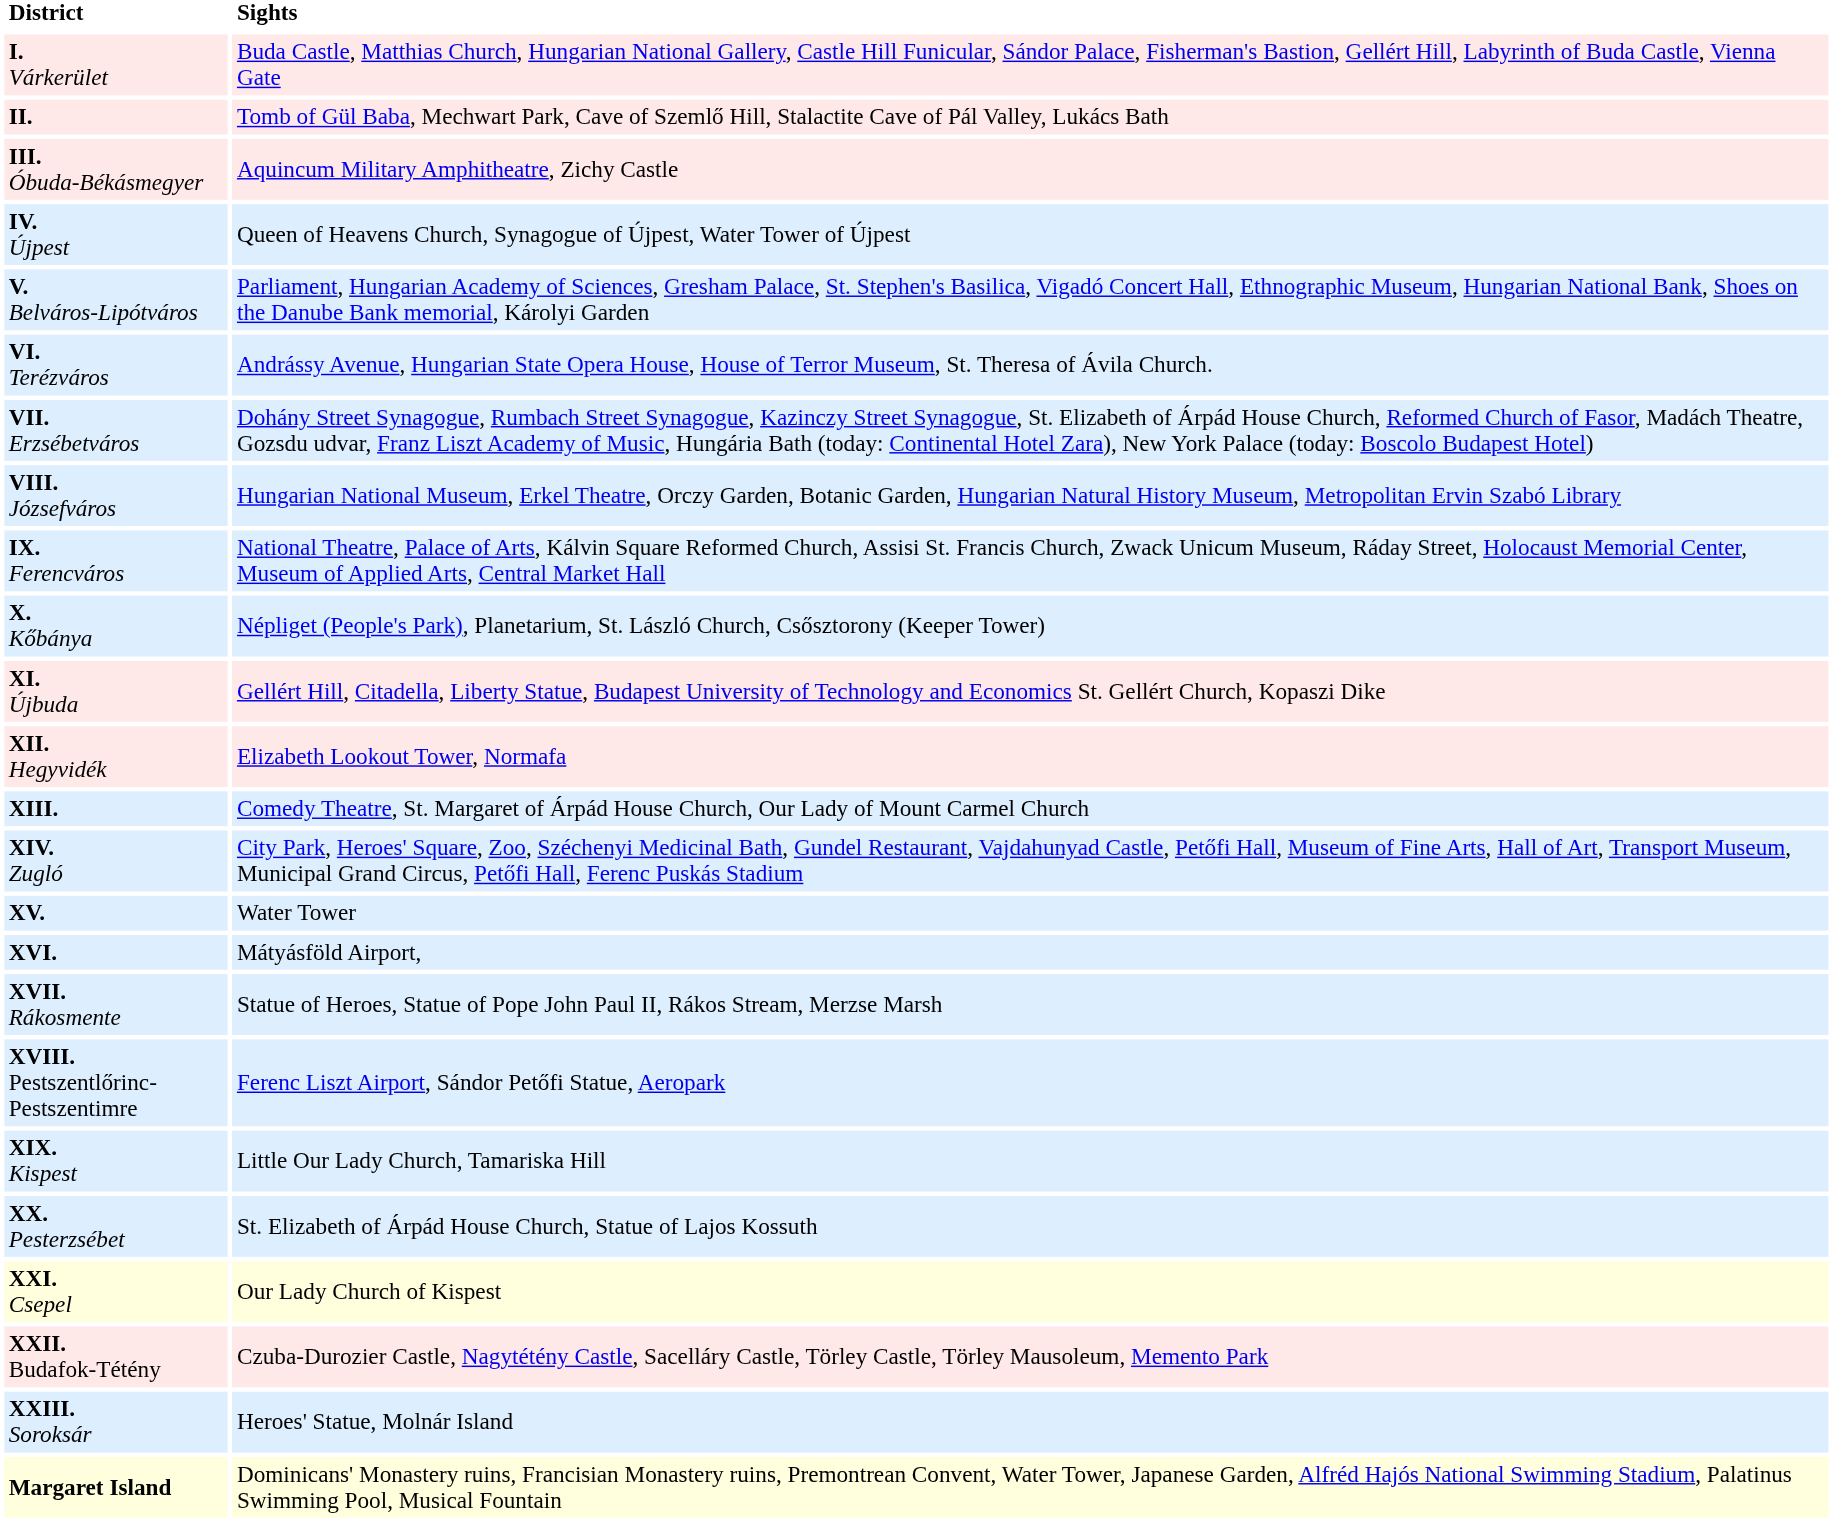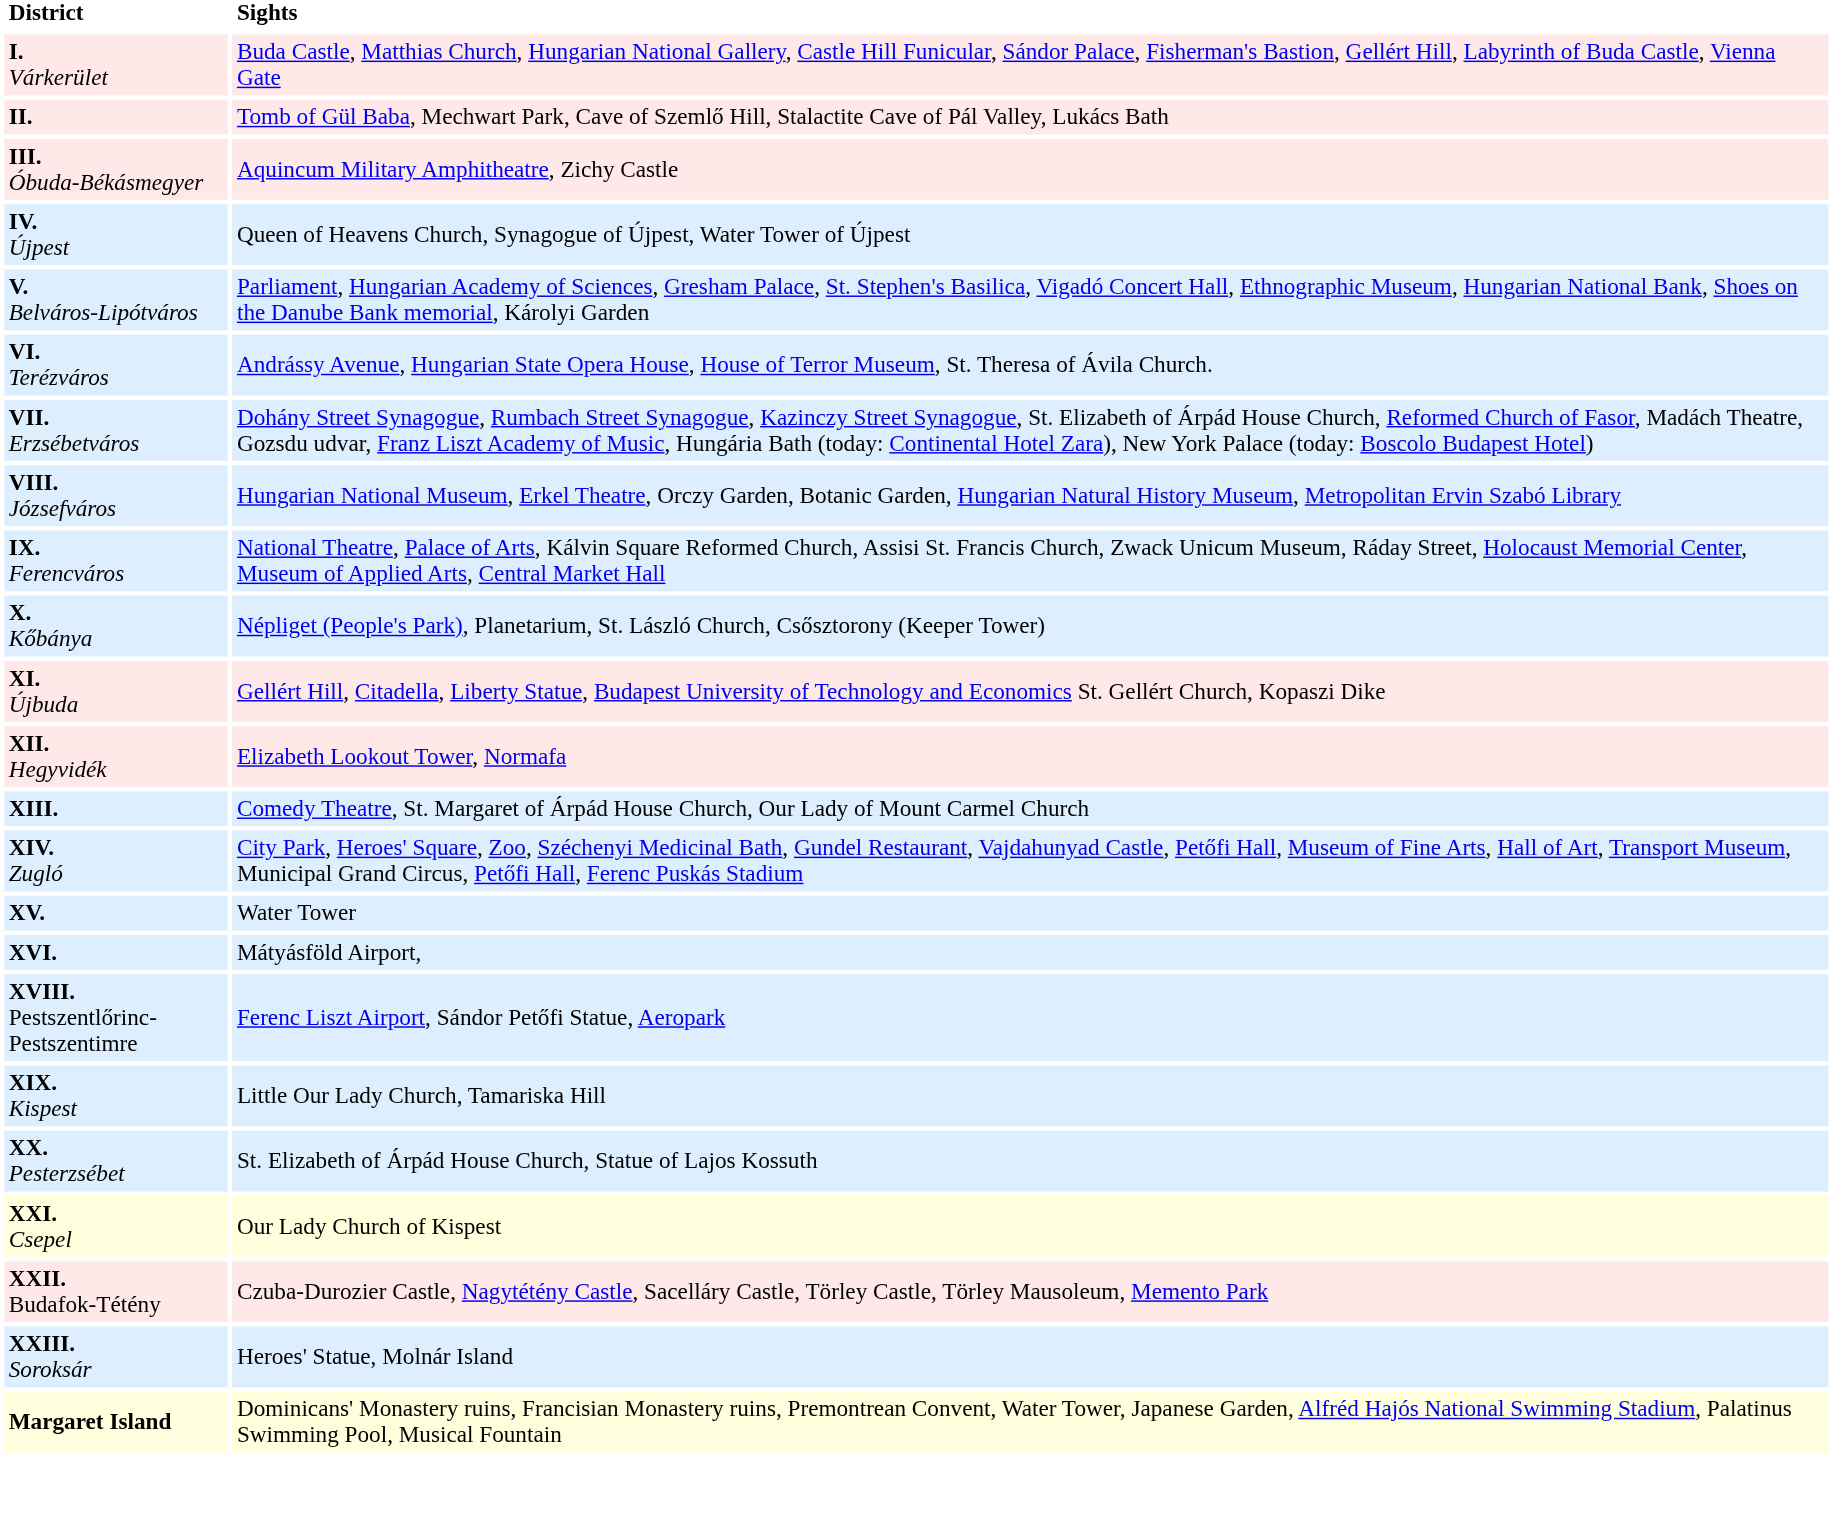 <table border=0 cellpadding=3 cellspacing=3>
 <tr ----bgcolor=lightgrey>
 <td><strong>District</strong></td>
 <td><strong>Sights</strong></td>
 </tr>
 <tr ---- bgcolor=#FFE8E8>
 <td><strong>I.</strong><br><em>Várkerület</em></td>
 <td><a href='#'>Buda Castle</a>, <a href='#'>Matthias Church</a>, <a href='#'>Hungarian National Gallery</a>, <a href='#'>Castle Hill Funicular</a>, <a href='#'>Sándor Palace</a>, <a href='#'>Fisherman's Bastion</a>, <a href='#'>Gellért Hill</a>, <a href='#'>Labyrinth of Buda Castle</a>, <a href='#'>Vienna Gate</a></td>
 </tr>
 <tr ---- bgcolor=#FFE8E8>
 <td><strong>II.</strong></td>
 <td><a href='#'>Tomb of Gül Baba</a>, Mechwart Park, Cave of Szemlő Hill, Stalactite Cave of Pál Valley, Lukács Bath</td>
 </tr>
 <tr ---- bgcolor=#FFE8E8>
 <td><strong>III.</strong><br><em>Óbuda-Békásmegyer</em></td>
 <td><a href='#'>Aquincum Military Amphitheatre</a>, Zichy Castle</td>
 </tr>
 <tr ---- bgcolor=#DDEEFF>
 <td><strong>IV.</strong><br><em>Újpest</em></td>
 <td>Queen of Heavens Church, Synagogue of Újpest, Water Tower of Újpest</td>
 </tr>
 <tr ---- bgcolor=#DDEEFF>
 <td><strong>V.</strong><br><em>Belváros-Lipótváros</em></td>
 <td><a href='#'>Parliament</a>, <a href='#'>Hungarian Academy of Sciences</a>, <a href='#'>Gresham Palace</a>, <a href='#'>St. Stephen's Basilica</a>, <a href='#'>Vigadó Concert Hall</a>, <a href='#'>Ethnographic Museum</a>, <a href='#'>Hungarian National Bank</a>, <a href='#'>Shoes on the Danube Bank memorial</a>, Károlyi Garden</td>
 </tr>
 <tr ---- bgcolor=#DDEEFF>
 <td><strong>VI.</strong><br><em>Terézváros</em></td>
 <td><a href='#'>Andrássy Avenue</a>, <a href='#'>Hungarian State Opera House</a>, <a href='#'>House of Terror Museum</a>, St. Theresa of Ávila Church.</td>
 </tr>
 <tr ---- bgcolor=#DDEEFF>
 <td><strong>VII.</strong><br><em>Erzsébetváros</em></td>
 <td><a href='#'>Dohány Street Synagogue</a>, <a href='#'>Rumbach Street Synagogue</a>, <a href='#'>Kazinczy Street Synagogue</a>, St. Elizabeth of Árpád House Church, <a href='#'>Reformed Church of Fasor</a>, Madách Theatre, Gozsdu udvar, <a href='#'>Franz Liszt Academy of Music</a>, Hungária Bath (today: <a href='#'>Continental Hotel Zara</a>), New York Palace (today: <a href='#'>Boscolo Budapest Hotel</a>)</td>
 </tr>
 <tr ---- bgcolor=#DDEEFF>
 <td><strong>VIII.</strong><br><em>Józsefváros</em></td>
 <td><a href='#'>Hungarian National Museum</a>, <a href='#'>Erkel Theatre</a>, Orczy Garden, Botanic Garden, <a href='#'>Hungarian Natural History Museum</a>, <a href='#'>Metropolitan Ervin Szabó Library</a></td>
 </tr>
 <tr ---- bgcolor=#DDEEFF>
 <td><strong>IX.</strong><br><em>Ferencváros</em></td>
 <td><a href='#'>National Theatre</a>, <a href='#'>Palace of Arts</a>, Kálvin Square Reformed Church, Assisi St. Francis Church, Zwack Unicum Museum, Ráday Street, <a href='#'>Holocaust Memorial Center</a>, <a href='#'>Museum of Applied Arts</a>, <a href='#'>Central Market Hall</a></td>
 </tr>
 <tr ---- bgcolor=#DDEEFF>
 <td><strong>X.</strong><br><em>Kőbánya</em></td>
 <td><a href='#'>Népliget (People's Park)</a>, Planetarium, St. László Church, Csősztorony (Keeper Tower)</td>
 </tr>
 <tr ---- bgcolor=#FFE8E8>
 <td><strong>XI.</strong><br><em>Újbuda</em></td>
 <td><a href='#'>Gellért Hill</a>, <a href='#'>Citadella</a>, <a href='#'>Liberty Statue</a>, <a href='#'>Budapest University of Technology and Economics</a> St. Gellért Church, Kopaszi Dike</td>
 </tr>
 <tr ---- bgcolor=#FFE8E8>
 <td><strong>XII.</strong><br><em>Hegyvidék</em></td>
 <td><a href='#'>Elizabeth Lookout Tower</a>, <a href='#'>Normafa</a></td>
 </tr>
 <tr ---- bgcolor=#DDEEFF>
 <td><strong>XIII.</strong></td>
 <td><a href='#'>Comedy Theatre</a>, St. Margaret of Árpád House Church, Our Lady of Mount Carmel Church</td>
 </tr>
 <tr ---- bgcolor=#DDEEFF>
 <td><strong>XIV.</strong><br><em>Zugló</em></td>
 <td><a href='#'>City Park</a>, <a href='#'>Heroes' Square</a>, <a href='#'>Zoo</a>, <a href='#'>Széchenyi Medicinal Bath</a>, <a href='#'>Gundel Restaurant</a>, <a href='#'>Vajdahunyad Castle</a>, <a href='#'>Petőfi Hall</a>, <a href='#'>Museum of Fine Arts</a>, <a href='#'>Hall of Art</a>, <a href='#'>Transport Museum</a>, Municipal Grand Circus, <a href='#'>Petőfi Hall</a>, <a href='#'>Ferenc Puskás Stadium</a></td>
 </tr>
 <tr ---- bgcolor=#DDEEFF>
 <td><strong>XV.</strong></td>
 <td>Water Tower</td>
 </tr>
 <tr ---- bgcolor=#DDEEFF>
 <td><strong>XVI.</strong></td>
 <td>Mátyásföld Airport,</td>
 </tr>
 <tr ---- bgcolor=#DDEEFF>
-<td><strong>XVII.</strong><br><em>Rákosmente</em></td>
-<td>Statue of Heroes, Statue of Pope John Paul II, Rákos Stream, Merzse Marsh</td>
-</tr>
-<tr ---- bgcolor=#DDEEFF>
 <td><strong>XVIII.</strong><br>Pestszentlőrinc-Pestszentimre</td>
 <td><a href='#'>Ferenc Liszt Airport</a>, Sándor Petőfi Statue, <a href='#'>Aeropark</a></td>
 </tr>
 <tr ---- bgcolor=#DDEEFF>
 <td><strong>XIX.</strong><br><em>Kispest</em></td>
 <td>Little Our Lady Church, Tamariska Hill</td>
 </tr>
 <tr ---- bgcolor=#DDEEFF>
 <td><strong>XX.</strong><br><em>Pesterzsébet</em></td>
 <td>St. Elizabeth of Árpád House Church, Statue of Lajos Kossuth</td>
 </tr>
 <tr ---- bgcolor=#FFFFDD>
 <td><strong>XXI.</strong><br><em>Csepel</em></td>
 <td>Our Lady Church of Kispest</td>
 </tr>
 <tr ---- bgcolor=#FFE8E8>
 <td><strong>XXII.</strong><br>Budafok-Tétény</td>
 <td>Czuba-Durozier Castle, <a href='#'>Nagytétény Castle</a>, Sacelláry Castle, Törley Castle, Törley Mausoleum, <a href='#'>Memento Park</a></td>
 </tr>
 <tr ---- bgcolor=#DDEEFF>
 <td><strong>XXIII.</strong><br><em>Soroksár</em></td>
 <td>Heroes' Statue, Molnár Island</td>
 </tr>
 <tr ---- bgcolor=#FFFFDD>
 <td><strong>Margaret Island</strong></td>
 <td>Dominicans' Monastery ruins, Francisian Monastery ruins, Premontrean Convent, Water Tower, Japanese Garden, <a href='#'>Alfréd Hajós National Swimming Stadium</a>, Palatinus Swimming Pool, Musical Fountain</td>
 </tr>
 </table>
